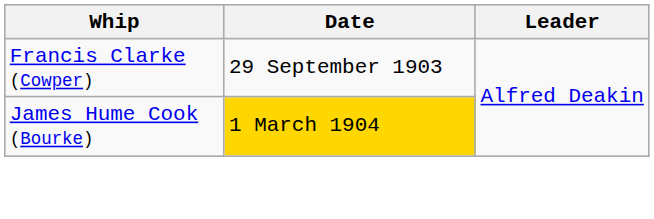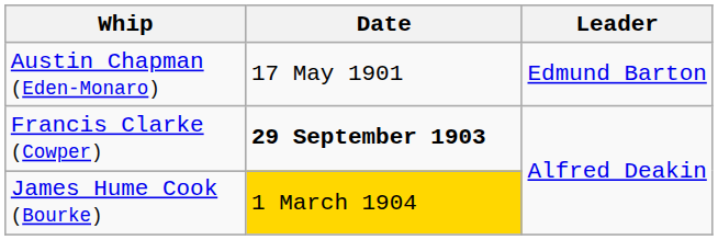 <table class=wikitable>
 <tr>
 <th width=130px>Whip</th>
 <th width=150px>Date</th>
 <th>Leader</th>
 </tr>
 <tr>
+<td><a href='#'>Austin Chapman</a><br><small>(<a href='#'>Eden-Monaro</a>)</small></td>
+<td>17 May 1901</td>
+<td><a href='#'>Edmund Barton</a></td>
+</tr>
+<tr>
 <td><a href='#'>Francis Clarke</a><br><small>(<a href='#'>Cowper</a>)</small></td>
-<td>29 September 1903</td>
+<td><strong>29 September 1903</strong></td>
 <td rowspan=3><a href='#'>Alfred Deakin</a></td>
 </tr>
 <tr>
 <td><a href='#'>James Hume Cook</a><br><small>(<a href='#'>Bourke</a>)</small></td>
 <td style="background: gold;">1 March 1904</td>
 </tr>
 </table>
